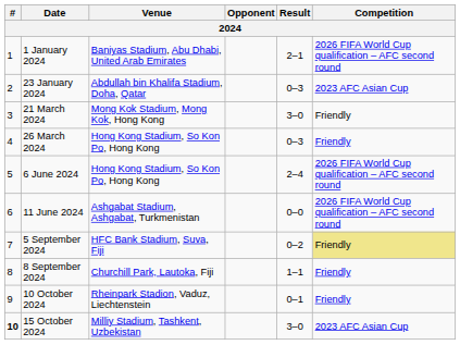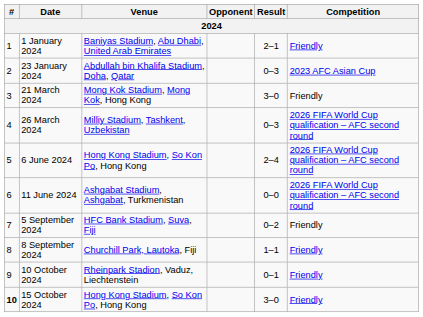 <table class="wikitable collapsible collapsed" style="font-size:85%; text-align: left;">
 <tr bgcolor="#CCCCCC" align="center">
 <th>#</th>
 <th>Date</th>
 <th>Venue</th>
 <th>Opponent</th>
 <th>Result</th>
 <th>Competition</th>
 </tr>
 <tr>
 <th colspan="7">2024</th>
 </tr>
 <tr>
 <td>1</td>
 <td>1 January 2024</td>
 <td><a href='#'>Baniyas Stadium</a>, <a href='#'>Abu Dhabi</a>, <a href='#'>United Arab Emirates</a></td>
 <td></td>
 <td align=center>2–1</td>
-<td><a href='#'>2026 FIFA World Cup qualification – AFC second round</a></td>
+<td><a href='#'>Friendly</a></td>
 </tr>
 <tr>
 <td>2</td>
 <td>23 January 2024</td>
 <td><a href='#'>Abdullah bin Khalifa Stadium</a>, <a href='#'>Doha</a>, <a href='#'>Qatar</a></td>
 <td></td>
 <td align="center">0–3</td>
 <td><a href='#'>2023 AFC Asian Cup</a></td>
 </tr>
 <tr>
 <td>3</td>
 <td>21 March 2024</td>
 <td><a href='#'>Mong Kok Stadium</a>, <a href='#'>Mong Kok</a>, Hong Kong</td>
 <td></td>
 <td align=center>3–0</td>
 <td>Friendly</td>
 </tr>
 <tr>
 <td>4</td>
 <td>26 March 2024</td>
-<td><a href='#'>Hong Kong Stadium</a>, <a href='#'>So Kon Po</a>, Hong Kong</td>
+<td><a href='#'>Milliy Stadium</a>, <a href='#'>Tashkent</a>, <a href='#'>Uzbekistan</a></td>
 <td></td>
 <td align=center>0–3</td>
-<td><a href='#'>Friendly</a></td>
+<td><a href='#'>2026 FIFA World Cup qualification – AFC second round</a></td>
 </tr>
 <tr>
 <td>5</td>
 <td>6 June 2024</td>
 <td><a href='#'>Hong Kong Stadium</a>, <a href='#'>So Kon Po</a>, Hong Kong</td>
 <td></td>
 <td align=center>2–4</td>
 <td><a href='#'>2026 FIFA World Cup qualification – AFC second round</a></td>
 </tr>
 <tr>
 <td>6</td>
 <td>11 June 2024</td>
 <td><a href='#'>Ashgabat Stadium</a>, <a href='#'>Ashgabat</a>, Turkmenistan</td>
 <td></td>
 <td align=center>0–0</td>
 <td><a href='#'>2026 FIFA World Cup qualification – AFC second round</a></td>
 </tr>
 <tr>
 <td>7</td>
 <td>5 September 2024</td>
 <td><a href='#'>HFC Bank Stadium</a>, <a href='#'>Suva</a>, <a href='#'>Fiji</a></td>
 <td></td>
 <td align=center>0–2</td>
-<td style="background: khaki;">Friendly</td>
+<td>Friendly</td>
 </tr>
 <tr>
 <td>8</td>
 <td>8 September 2024</td>
 <td><a href='#'>Churchill Park, Lautoka</a>, Fiji</td>
 <td></td>
 <td align=center>1–1</td>
 <td><a href='#'>Friendly</a></td>
 </tr>
 <tr>
 <td>9</td>
 <td>10 October 2024</td>
 <td><a href='#'>Rheinpark Stadion</a>, Vaduz, Liechtenstein</td>
 <td></td>
 <td align=center>0–1</td>
 <td><a href='#'>Friendly</a></td>
 </tr>
 <tr>
 <td><strong>10</strong></td>
 <td>15 October 2024</td>
-<td><a href='#'>Milliy Stadium</a>, <a href='#'>Tashkent</a>, <a href='#'>Uzbekistan</a></td>
+<td><a href='#'>Hong Kong Stadium</a>, <a href='#'>So Kon Po</a>, Hong Kong</td>
 <td></td>
 <td align=center>3–0</td>
-<td><a href='#'>2023 AFC Asian Cup</a></td>
+<td><a href='#'>Friendly</a></td>
 </tr>
 </table>
